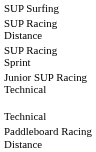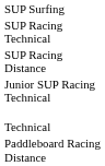 <table>
 <tr>
 <td>SUP Surfing</td>
 <td></td>
 <td></td>
 <td></td>
 </tr>
 <tr>
-<td>SUP Racing<br>Distance</td>
+<td>SUP Racing<br>Technical</td>
 <td></td>
 <td></td>
 <td></td>
 </tr>
 <tr>
-<td>SUP Racing<br>Sprint</td>
+<td>SUP Racing<br>Distance</td>
 <td></td>
 <td></td>
 <td></td>
 </tr>
 <tr>
 <td>Junior SUP Racing<br>Technical</td>
 <td></td>
 <td></td>
 <td></td>
 </tr>
 <tr>
 <td><br>Technical</td>
 <td></td>
 <td></td>
 <td></td>
 </tr>
 <tr>
 <td>Paddleboard Racing<br>Distance</td>
 <td></td>
 <td></td>
 <td></td>
 </tr>
 </table>
